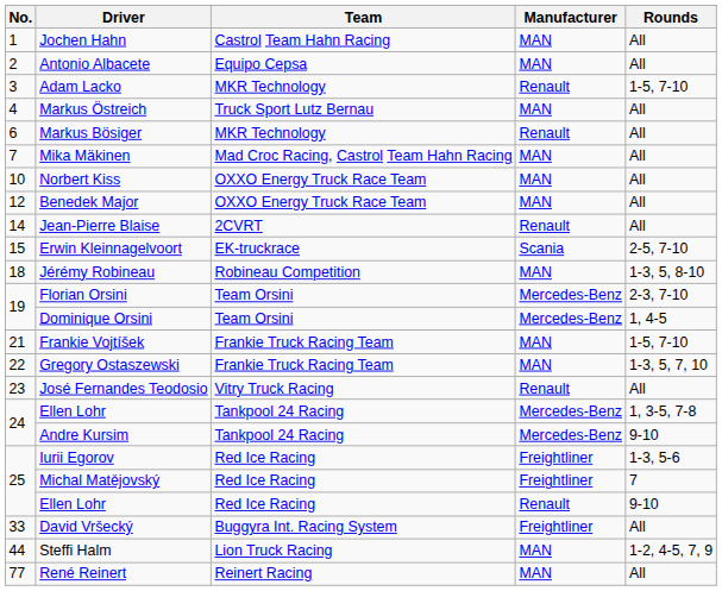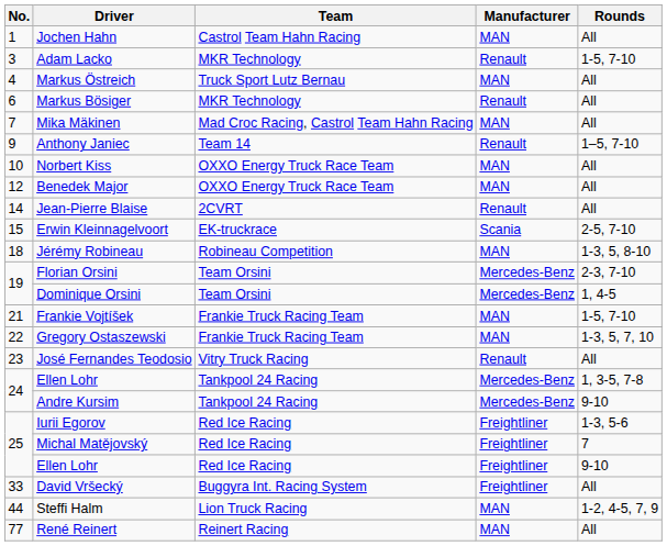 <table class="wikitable" style="font-size: 85%">
 <tr>
 <th>No.</th>
 <th>Driver</th>
 <th>Team</th>
 <th>Manufacturer</th>
 <th>Rounds</th>
 </tr>
 <tr>
 <td>1</td>
 <td> <a href='#'>Jochen Hahn</a></td>
 <td><a href='#'>Castrol</a> <a href='#'>Team Hahn Racing</a></td>
-<td><a href='#'>MAN</a></td>
-<td>All</td>
-</tr>
-<tr>
-<td>2</td>
-<td> <a href='#'>Antonio Albacete</a></td>
-<td><a href='#'>Equipo Cepsa</a></td>
 <td><a href='#'>MAN</a></td>
 <td>All</td>
 </tr>
 <tr>
 <td>3</td>
 <td> <a href='#'>Adam Lacko</a></td>
 <td><a href='#'>MKR Technology</a></td>
 <td><a href='#'>Renault</a></td>
 <td>1-5, 7-10</td>
 </tr>
 <tr>
 <td>4</td>
 <td> <a href='#'>Markus Östreich</a></td>
 <td><a href='#'>Truck Sport Lutz Bernau</a></td>
 <td><a href='#'>MAN</a></td>
 <td>All</td>
 </tr>
 <tr>
 <td>6</td>
 <td> <a href='#'>Markus Bösiger</a></td>
 <td><a href='#'>MKR Technology</a></td>
 <td><a href='#'>Renault</a></td>
 <td>All</td>
 </tr>
 <tr>
 <td>7</td>
 <td> <a href='#'>Mika Mäkinen</a></td>
 <td><a href='#'>Mad Croc Racing</a>, <a href='#'>Castrol</a> <a href='#'>Team Hahn Racing</a></td>
 <td><a href='#'>MAN</a></td>
 <td>All</td>
+</tr>
+<tr>
+<td>9</td>
+<td> <a href='#'>Anthony Janiec</a></td>
+<td><a href='#'>Team 14</a></td>
+<td><a href='#'>Renault</a></td>
+<td>1–5, 7-10</td>
 </tr>
 <tr>
 <td>10</td>
 <td> <a href='#'>Norbert Kiss</a></td>
 <td><a href='#'>OXXO Energy Truck Race Team</a></td>
 <td><a href='#'>MAN</a></td>
 <td>All</td>
 </tr>
 <tr>
 <td>12</td>
 <td> <a href='#'>Benedek Major</a></td>
 <td><a href='#'>OXXO Energy Truck Race Team</a></td>
 <td><a href='#'>MAN</a></td>
 <td>All</td>
 </tr>
 <tr>
 <td>14</td>
 <td> <a href='#'>Jean-Pierre Blaise</a></td>
 <td><a href='#'>2CVRT</a></td>
 <td><a href='#'>Renault</a></td>
 <td>All</td>
 </tr>
 <tr>
 <td>15</td>
 <td> <a href='#'>Erwin Kleinnagelvoort</a></td>
 <td><a href='#'>EK-truckrace</a></td>
 <td><a href='#'>Scania</a></td>
 <td>2-5, 7-10</td>
 </tr>
 <tr>
 <td>18</td>
 <td> <a href='#'>Jérémy Robineau</a></td>
 <td><a href='#'>Robineau Competition</a></td>
 <td><a href='#'>MAN</a></td>
 <td>1-3, 5, 8-10</td>
 </tr>
 <tr>
 <td rowspan=2>19</td>
 <td> <a href='#'>Florian Orsini</a></td>
 <td><a href='#'>Team Orsini</a></td>
 <td><a href='#'>Mercedes-Benz</a></td>
 <td>2-3, 7-10</td>
 </tr>
 <tr>
 <td> <a href='#'>Dominique Orsini</a></td>
 <td><a href='#'>Team Orsini</a></td>
 <td><a href='#'>Mercedes-Benz</a></td>
 <td>1, 4-5</td>
 </tr>
 <tr>
 <td>21</td>
 <td> <a href='#'>Frankie Vojtíšek</a></td>
 <td><a href='#'>Frankie Truck Racing Team</a></td>
 <td><a href='#'>MAN</a></td>
 <td>1-5, 7-10</td>
 </tr>
 <tr>
 <td>22</td>
 <td> <a href='#'>Gregory Ostaszewski</a></td>
 <td><a href='#'>Frankie Truck Racing Team</a></td>
 <td><a href='#'>MAN</a></td>
 <td>1-3, 5, 7, 10</td>
 </tr>
 <tr>
 <td>23</td>
 <td> <a href='#'>José Fernandes Teodosio</a></td>
 <td><a href='#'>Vitry Truck Racing</a></td>
 <td><a href='#'>Renault</a></td>
 <td>All</td>
 </tr>
 <tr>
 <td rowspan=2>24</td>
 <td> <a href='#'>Ellen Lohr</a></td>
 <td><a href='#'>Tankpool 24 Racing</a></td>
 <td><a href='#'>Mercedes-Benz</a></td>
 <td>1, 3-5, 7-8</td>
 </tr>
 <tr>
 <td> <a href='#'>Andre Kursim</a></td>
 <td><a href='#'>Tankpool 24 Racing</a></td>
 <td><a href='#'>Mercedes-Benz</a></td>
 <td>9-10</td>
 </tr>
 <tr>
 <td rowspan=3>25</td>
 <td> <a href='#'>Iurii Egorov</a></td>
 <td><a href='#'>Red Ice Racing</a></td>
 <td><a href='#'>Freightliner</a></td>
 <td>1-3, 5-6</td>
 </tr>
 <tr>
 <td> <a href='#'>Michal Matějovský</a></td>
 <td><a href='#'>Red Ice Racing</a></td>
 <td><a href='#'>Freightliner</a></td>
 <td>7</td>
 </tr>
 <tr>
 <td> <a href='#'>Ellen Lohr</a></td>
 <td><a href='#'>Red Ice Racing</a></td>
-<td><a href='#'>Renault</a></td>
+<td><a href='#'>Freightliner</a></td>
 <td>9-10</td>
 </tr>
 <tr>
 <td>33</td>
 <td> <a href='#'>David Vršecký</a></td>
 <td><a href='#'>Buggyra Int. Racing System</a></td>
 <td><a href='#'>Freightliner</a></td>
 <td>All</td>
 </tr>
 <tr>
 <td>44</td>
 <td> Steffi Halm</td>
 <td><a href='#'>Lion Truck Racing</a></td>
 <td><a href='#'>MAN</a></td>
 <td>1-2, 4-5, 7, 9</td>
 </tr>
 <tr>
 <td>77</td>
 <td> <a href='#'>René Reinert</a></td>
 <td><a href='#'>Reinert Racing</a></td>
 <td><a href='#'>MAN</a></td>
 <td>All</td>
 </tr>
 </table>
